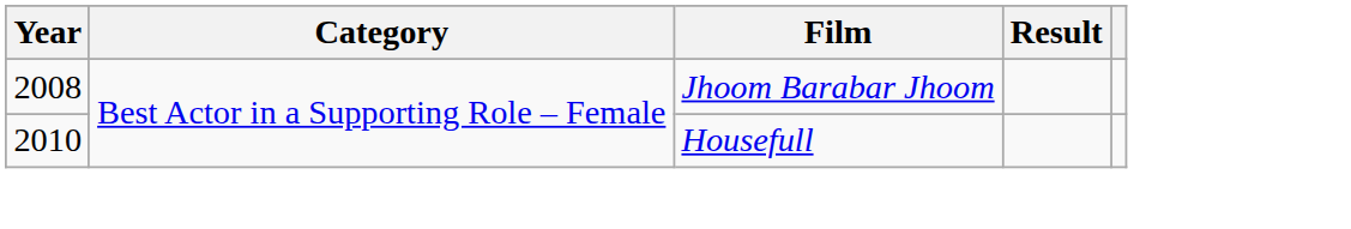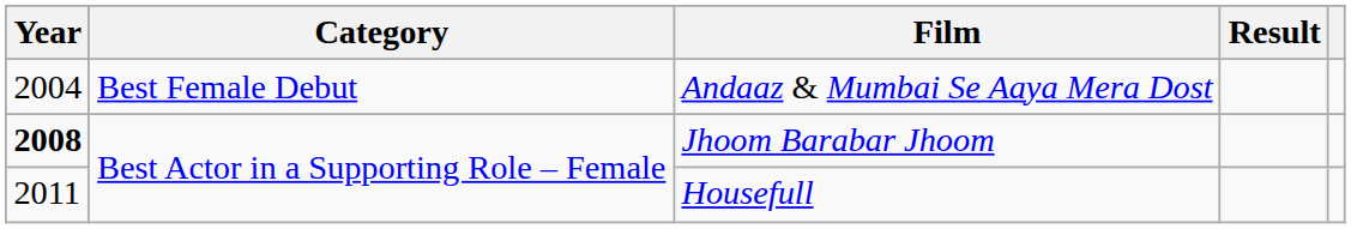 <table class="wikitable plainrowheaders">
 <tr>
 <th>Year</th>
 <th>Category</th>
 <th>Film</th>
 <th>Result</th>
 <th></th>
 </tr>
 <tr>
-<td>2008</td>
+<td>2004</td>
+<td><a href='#'>Best Female Debut</a></td>
+<td><em><a href='#'>Andaaz</a></em> & <em><a href='#'>Mumbai Se Aaya Mera Dost</a></em></td>
+<td></td>
+<td></td>
+</tr>
+<tr>
+<td><strong>2008</strong></td>
 <td rowspan="2"><a href='#'>Best Actor in a Supporting Role – Female</a></td>
 <td><em><a href='#'>Jhoom Barabar Jhoom</a></em></td>
 <td></td>
 <td></td>
 </tr>
 <tr>
-<td>2010</td>
+<td>2011</td>
 <td><em><a href='#'>Housefull</a></em></td>
 <td></td>
 <td></td>
 </tr>
 </table>
